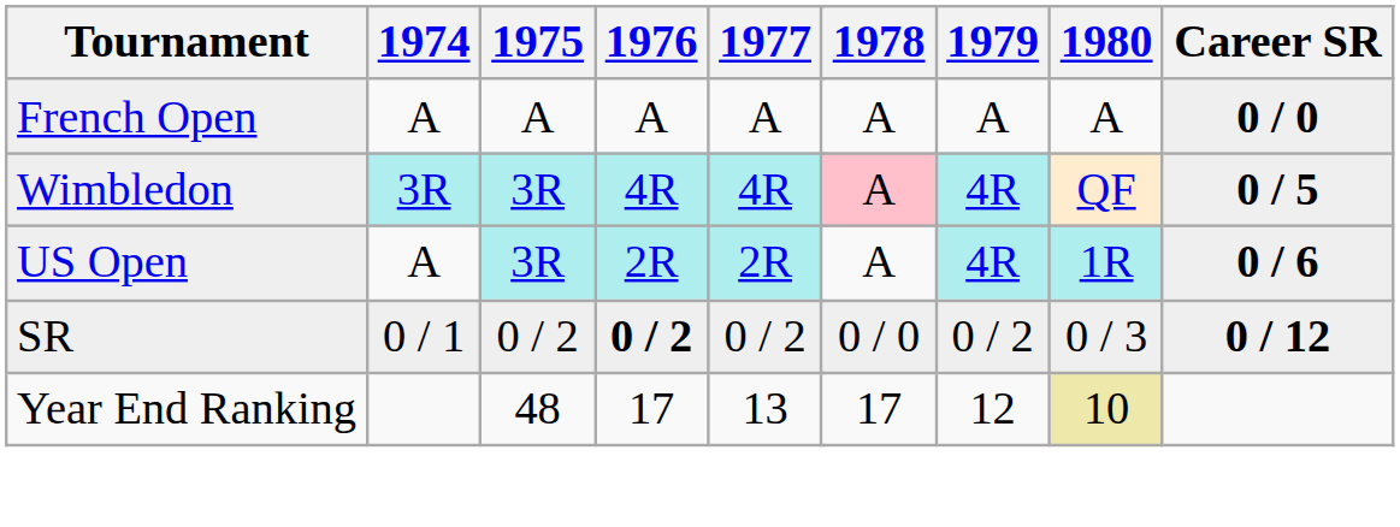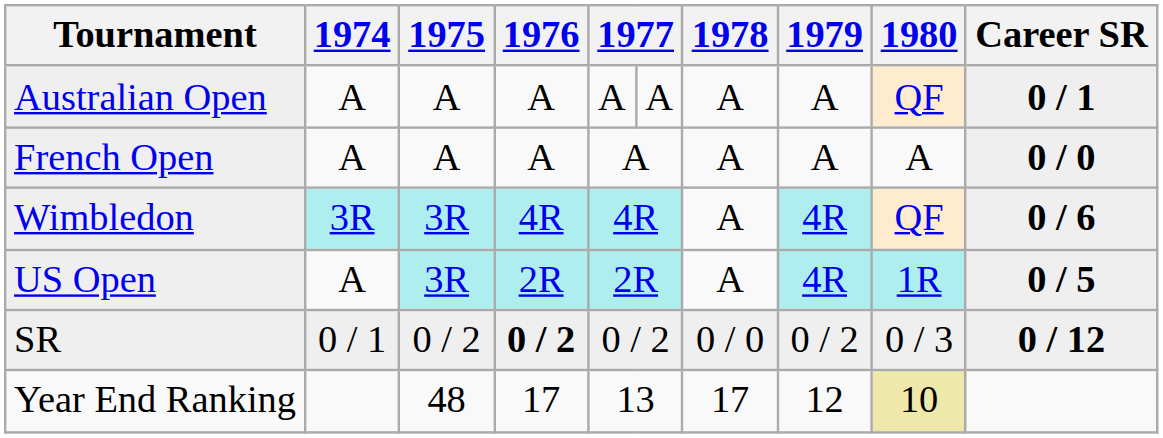 <table class="wikitable">
 <tr>
 <th>Tournament</th>
 <th><a href='#'>1974</a></th>
 <th><a href='#'>1975</a></th>
 <th><a href='#'>1976</a></th>
 <th colspan="2"><a href='#'>1977</a></th>
 <th><a href='#'>1978</a></th>
 <th><a href='#'>1979</a></th>
 <th><a href='#'>1980</a></th>
 <th>Career SR</th>
+</tr>
+<tr>
+<td style="background:#EFEFEF;"><a href='#'>Australian Open</a></td>
+<td align="center">A</td>
+<td align="center">A</td>
+<td align="center">A</td>
+<td align="center">A</td>
+<td align="center">A</td>
+<td align="center">A</td>
+<td align="center">A</td>
+<td align="center" style="background:#ffebcd;"><a href='#'>QF</a></td>
+<td align="center" style="background:#EFEFEF;"><strong>0 / 1</strong></td>
 </tr>
 <tr>
 <td style="background:#EFEFEF;"><a href='#'>French Open</a></td>
 <td align="center">A</td>
 <td align="center">A</td>
 <td align="center">A</td>
 <td colspan="2" align="center">A</td>
 <td align="center">A</td>
 <td align="center">A</td>
 <td align="center">A</td>
 <td align="center" style="background:#EFEFEF;"><strong>0 / 0</strong></td>
 </tr>
 <tr>
 <td style="background:#EFEFEF;"><a href='#'>Wimbledon</a></td>
 <td align="center" style="background:#afeeee;"><a href='#'>3R</a></td>
 <td align="center" style="background:#afeeee;"><a href='#'>3R</a></td>
 <td align="center" style="background:#afeeee;"><a href='#'>4R</a></td>
 <td colspan="2" align="center" style="background:#afeeee;"><a href='#'>4R</a></td>
-<td align="center" style="background: pink;">A</td>
+<td align="center">A</td>
 <td align="center" style="background:#afeeee;"><a href='#'>4R</a></td>
 <td align="center" style="background:#ffebcd;"><a href='#'>QF</a></td>
-<td align="center" style="background:#EFEFEF;"><strong>0 / 5</strong></td>
+<td align="center" style="background:#EFEFEF;"><strong>0 / 6</strong></td>
 </tr>
 <tr>
 <td style="background:#EFEFEF;"><a href='#'>US Open</a></td>
 <td align="center">A</td>
 <td align="center" style="background:#afeeee;"><a href='#'>3R</a></td>
 <td align="center" style="background:#afeeee;"><a href='#'>2R</a></td>
 <td colspan="2" align="center" style="background:#afeeee;"><a href='#'>2R</a></td>
 <td align="center">A</td>
 <td align="center" style="background:#afeeee;"><a href='#'>4R</a></td>
 <td align="center" style="background:#afeeee;"><a href='#'>1R</a></td>
-<td align="center" style="background:#EFEFEF;"><strong>0 / 6</strong></td>
+<td align="center" style="background:#EFEFEF;"><strong>0 / 5</strong></td>
 </tr>
 <tr>
 <td style="background:#EFEFEF;">SR</td>
 <td align="center" style="background:#EFEFEF;">0 / 1</td>
 <td align="center" style="background:#EFEFEF;">0 / 2</td>
 <td align="center" style="background:#EFEFEF;"><strong>0 / 2</strong></td>
 <td colspan="2" align="center" style="background:#EFEFEF;">0 / 2</td>
 <td align="center" style="background:#EFEFEF;">0 / 0</td>
 <td align="center" style="background:#EFEFEF;">0 / 2</td>
 <td align="center" style="background:#EFEFEF;">0 / 3</td>
 <td align="center" style="background:#EFEFEF;"><strong>0 / 12</strong></td>
 </tr>
 <tr>
 <td align=left>Year End Ranking</td>
 <td align="center"></td>
 <td align="center">48</td>
 <td align="center">17</td>
 <td colspan=2 align="center">13</td>
 <td align="center">17</td>
 <td align="center">12</td>
 <td align="center" bgcolor=EEE8AA>10</td>
 </tr>
 </table>
